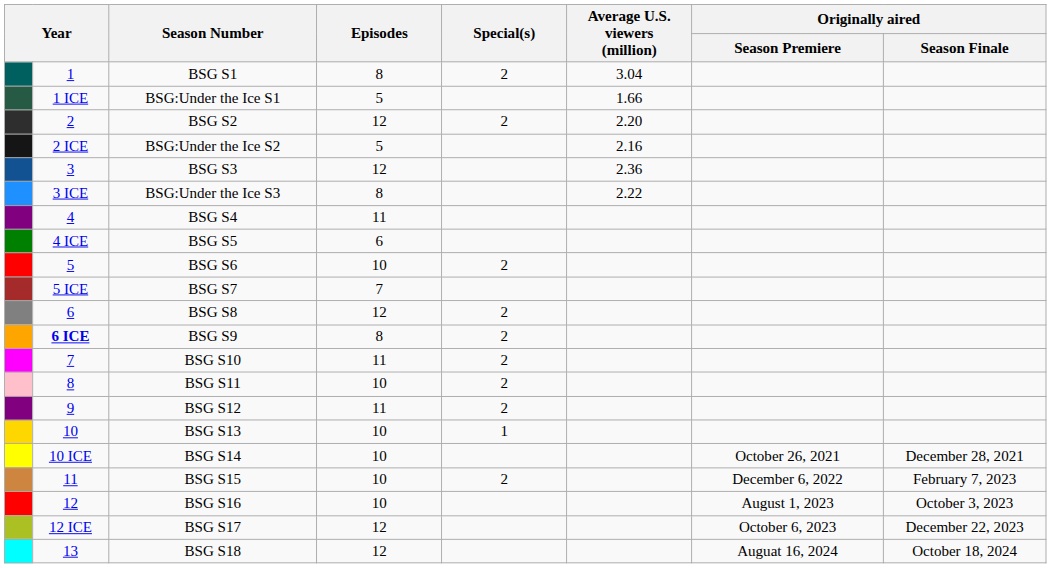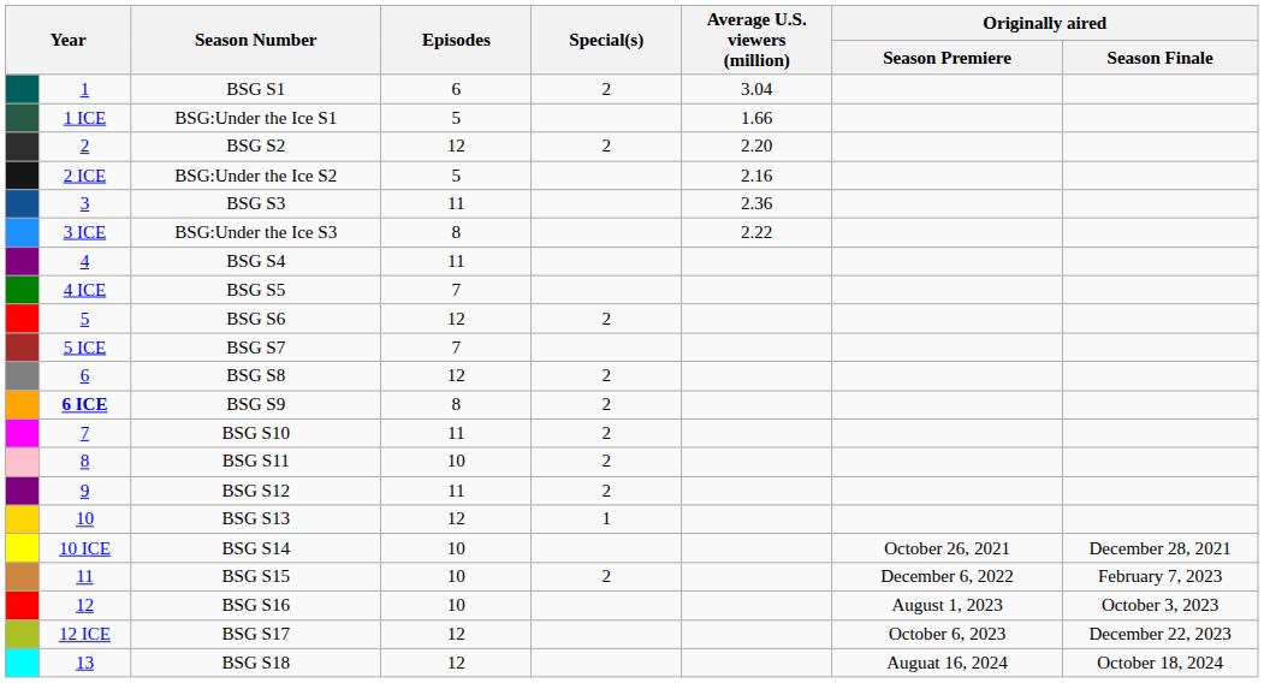 <table class="wikitable"  style="width: 70%; text-align:center;">
 <tr>
 <th colspan="2" rowspan="2" style="width:10%;">Year</th>
 <th rowspan="2" style="width:20%;">Season Number</th>
 <th rowspan="2" style="width:12%;">Episodes</th>
 <th rowspan="2" style="width:12%;">Special(s)</th>
 <th rowspan="2" style="width:12%;">Average U.S. viewers<br>(million)</th>
 <th colspan="2" style="width:38%;">Originally aired</th>
 </tr>
 <tr>
 <th>Season Premiere</th>
 <th>Season Finale</th>
 </tr>
 <tr>
 <td style="width:12px; background:#005F5F;"></td>
 <td><a href='#'>1</a></td>
 <td>BSG S1</td>
-<td>8</td>
+<td>6</td>
 <td>2</td>
 <td>3.04</td>
 <td></td>
 <td></td>
 </tr>
 <tr>
 <td style="width:12px; background:#275A45;"></td>
 <td><a href='#'>1 ICE</a></td>
 <td>BSG:Under the Ice S1</td>
 <td>5</td>
 <td></td>
 <td>1.66</td>
 <td></td>
 <td></td>
 </tr>
 <tr>
 <td style="width:12px; background:#2E2E2E;"></td>
 <td><a href='#'>2</a></td>
 <td>BSG S2</td>
 <td>12</td>
 <td>2</td>
 <td>2.20</td>
 <td></td>
 <td></td>
 </tr>
 <tr>
 <td style="width:12px; background:#151515;"></td>
 <td><a href='#'>2 ICE</a></td>
 <td>BSG:Under the Ice S2</td>
 <td>5</td>
 <td></td>
 <td>2.16</td>
 <td></td>
 <td></td>
 </tr>
 <tr>
 <td style="width:12px; background:#125292;"></td>
 <td><a href='#'>3</a></td>
 <td>BSG S3</td>
-<td>12</td>
+<td>11</td>
 <td></td>
 <td>2.36</td>
 <td></td>
 <td></td>
 </tr>
 <tr>
 <td style="width:12px; background:dodgerblue;"></td>
 <td><a href='#'>3 ICE</a></td>
 <td>BSG:Under the Ice S3</td>
 <td>8</td>
 <td></td>
 <td>2.22</td>
 <td></td>
 <td></td>
 </tr>
 <tr>
 <td style="width:12px; background:purple;"></td>
 <td><a href='#'>4</a></td>
 <td>BSG S4</td>
 <td>11</td>
 <td></td>
 <td></td>
 <td></td>
 <td></td>
 </tr>
 <tr>
 <td style="width:12px; background:green;"></td>
 <td><a href='#'>4 ICE</a></td>
 <td>BSG S5</td>
-<td>6</td>
+<td>7</td>
 <td></td>
 <td></td>
 <td></td>
 <td></td>
 </tr>
 <tr>
 <td style="width:12px; background:red;"></td>
 <td><a href='#'>5</a></td>
 <td>BSG S6</td>
-<td>10</td>
+<td>12</td>
 <td>2</td>
 <td></td>
 <td></td>
 <td></td>
 </tr>
 <tr>
 <td style="width:12px; background:brown;"></td>
 <td><a href='#'>5 ICE</a></td>
 <td>BSG S7</td>
 <td>7</td>
 <td></td>
 <td></td>
 <td></td>
 <td></td>
 </tr>
 <tr>
 <td style="width:12px; background:grey;"></td>
 <td><a href='#'>6</a></td>
 <td>BSG S8</td>
 <td>12</td>
 <td>2</td>
 <td></td>
 <td></td>
 <td></td>
 </tr>
 <tr>
 <td style="width:12px; background:orange;"></td>
 <td><strong><a href='#'>6 ICE</a></strong></td>
 <td>BSG S9</td>
 <td>8</td>
 <td>2</td>
 <td></td>
 <td></td>
 <td></td>
 </tr>
 <tr>
 <td style="width:12px; background:magenta;"></td>
 <td><a href='#'>7</a></td>
 <td>BSG S10</td>
 <td>11</td>
 <td>2</td>
 <td></td>
 <td></td>
 <td></td>
 </tr>
 <tr>
 <td style="width:12px; background:pink;"></td>
 <td><a href='#'>8</a></td>
 <td>BSG S11</td>
 <td>10</td>
 <td>2</td>
 <td></td>
 <td></td>
 <td></td>
 </tr>
 <tr>
 <td style="width:12px; background:purple;"></td>
 <td><a href='#'>9</a></td>
 <td>BSG S12</td>
 <td>11</td>
 <td>2</td>
 <td></td>
 <td></td>
 <td></td>
 </tr>
 <tr>
 <td style="width:12px; background:gold;"></td>
 <td><a href='#'>10</a></td>
 <td>BSG S13</td>
-<td>10</td>
+<td>12</td>
 <td>1</td>
 <td></td>
 <td></td>
 <td></td>
 </tr>
 <tr>
 <td style="width:12px; background:yellow;"></td>
 <td><a href='#'>10 ICE</a></td>
 <td>BSG S14</td>
 <td>10</td>
 <td></td>
 <td></td>
 <td>October 26, 2021</td>
 <td>December 28, 2021</td>
 </tr>
 <tr>
 <td style="width:12px; background:peru;"></td>
 <td><a href='#'>11</a></td>
 <td>BSG S15</td>
 <td>10</td>
 <td>2</td>
 <td></td>
 <td>December 6, 2022</td>
 <td>February 7, 2023</td>
 </tr>
 <tr>
 <td style="width:12px; background:red;"></td>
 <td><a href='#'>12</a></td>
 <td>BSG S16</td>
 <td>10</td>
 <td></td>
 <td></td>
 <td>August 1, 2023</td>
 <td>October 3, 2023</td>
 </tr>
 <tr>
 <td style="width:12px; background:#ABC123;"></td>
 <td><a href='#'>12 ICE</a></td>
 <td>BSG S17</td>
 <td>12</td>
 <td></td>
 <td></td>
 <td>October 6, 2023</td>
 <td>December 22, 2023</td>
 </tr>
 <tr>
 <td style="width:12px; background:cyan;"></td>
 <td><a href='#'>13</a></td>
 <td>BSG S18</td>
 <td>12</td>
 <td></td>
 <td></td>
 <td>Auguat 16, 2024</td>
 <td>October 18, 2024</td>
 </tr>
 </table>
